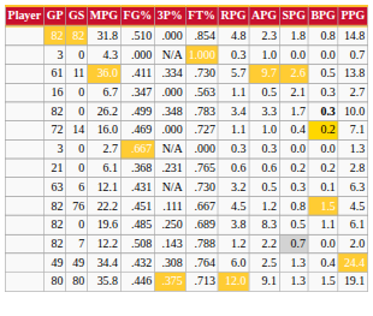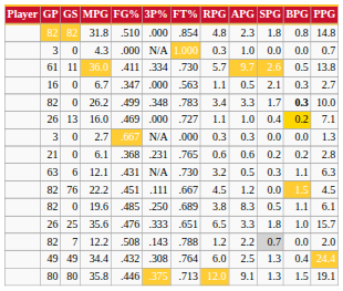 <table class="wikitable sortable" style="text-align:right;">
 <tr>
 <th style="background:#C8102E; color:#FFFFFF; border-top:#FFC72C 3px solid; border-bottom:#FFC72C 3px solid;">Player</th>
 <th style="background:#C8102E; color:#FFFFFF; border-top:#FFC72C 3px solid; border-bottom:#FFC72C 3px solid;">GP</th>
 <th style="background:#C8102E; color:#FFFFFF; border-top:#FFC72C 3px solid; border-bottom:#FFC72C 3px solid;">GS</th>
 <th style="background:#C8102E; color:#FFFFFF; border-top:#FFC72C 3px solid; border-bottom:#FFC72C 3px solid;">MPG</th>
 <th style="background:#C8102E; color:#FFFFFF; border-top:#FFC72C 3px solid; border-bottom:#FFC72C 3px solid;">FG%</th>
 <th style="background:#C8102E; color:#FFFFFF; border-top:#FFC72C 3px solid; border-bottom:#FFC72C 3px solid;">3P%</th>
 <th style="background:#C8102E; color:#FFFFFF; border-top:#FFC72C 3px solid; border-bottom:#FFC72C 3px solid;">FT%</th>
 <th style="background:#C8102E; color:#FFFFFF; border-top:#FFC72C 3px solid; border-bottom:#FFC72C 3px solid;">RPG</th>
 <th style="background:#C8102E; color:#FFFFFF; border-top:#FFC72C 3px solid; border-bottom:#FFC72C 3px solid;">APG</th>
 <th style="background:#C8102E; color:#FFFFFF; border-top:#FFC72C 3px solid; border-bottom:#FFC72C 3px solid;">SPG</th>
 <th style="background:#C8102E; color:#FFFFFF; border-top:#FFC72C 3px solid; border-bottom:#FFC72C 3px solid;">BPG</th>
 <th style="background:#C8102E; color:#FFFFFF; border-top:#FFC72C 3px solid; border-bottom:#FFC72C 3px solid;">PPG</th>
 </tr>
 <tr align="center" bgcolor="">
 </tr>
 <tr>
 <td><strong></strong></td>
 <td style="background:#FC3;color:white;">82</td>
 <td style="background:#FC3;color:white;">82</td>
 <td>31.8</td>
 <td>.510</td>
 <td>.000</td>
 <td>.854</td>
 <td>4.8</td>
 <td>2.3</td>
 <td>1.8</td>
 <td>0.8</td>
 <td>14.8</td>
 </tr>
 <tr align="center" bgcolor="">
 </tr>
 <tr>
 <td></td>
 <td>3</td>
 <td>0</td>
 <td>4.3</td>
 <td>.000</td>
 <td>N/A</td>
 <td style="background:#FC3;color:white;">1.000</td>
 <td>0.3</td>
 <td>1.0</td>
 <td>0.0</td>
 <td>0.0</td>
 <td>0.7</td>
 </tr>
 <tr align="center" bgcolor="">
 </tr>
 <tr>
 <td><strong></strong></td>
 <td>61</td>
 <td>11</td>
 <td style="background:#FC3;color:white;">36.0</td>
 <td>.411</td>
 <td>.334</td>
 <td>.730</td>
 <td>5.7</td>
 <td style="background:#FC3;color:white;">9.7</td>
 <td style="background:#FC3;color:white;">2.6</td>
 <td>0.5</td>
 <td>13.8</td>
 </tr>
 <tr align="center" bgcolor="">
 </tr>
 <tr>
 <td></td>
 <td>16</td>
 <td>0</td>
 <td>6.7</td>
 <td>.347</td>
 <td>.000</td>
 <td>.563</td>
 <td>1.1</td>
 <td>0.5</td>
 <td>2.1</td>
 <td>0.3</td>
 <td>2.7</td>
 </tr>
 <tr align="center" bgcolor="">
 </tr>
 <tr>
 <td></td>
 <td>82</td>
 <td>0</td>
 <td>26.2</td>
 <td>.499</td>
 <td>.348</td>
 <td>.783</td>
 <td>3.4</td>
 <td>3.3</td>
 <td>1.7</td>
 <td><strong>0.3</strong></td>
 <td>10.0</td>
 </tr>
 <tr align="center" bgcolor="">
 </tr>
 <tr>
 <td></td>
-<td>72</td>
-<td>14</td>
+<td>26</td>
+<td>13</td>
 <td>16.0</td>
 <td>.469</td>
 <td>.000</td>
 <td>.727</td>
 <td>1.1</td>
 <td>1.0</td>
 <td>0.4</td>
 <td style="background: gold;">0.2</td>
 <td>7.1</td>
 </tr>
 <tr align="center" bgcolor="">
 </tr>
 <tr>
 <td></td>
 <td>3</td>
 <td>0</td>
 <td>2.7</td>
 <td style="background:#FC3;color:white;">.667</td>
 <td>N/A</td>
 <td>.000</td>
 <td>0.3</td>
 <td>0.3</td>
 <td>0.0</td>
 <td>0.0</td>
 <td>1.3</td>
 </tr>
 <tr align="center" bgcolor="">
 </tr>
 <tr>
 <td></td>
 <td>21</td>
 <td>0</td>
 <td>6.1</td>
 <td>.368</td>
 <td>.231</td>
 <td>.765</td>
 <td>0.6</td>
 <td>0.6</td>
 <td>0.2</td>
 <td>0.2</td>
 <td>2.8</td>
 </tr>
 <tr align="center" bgcolor="">
 </tr>
 <tr>
 <td></td>
 <td>63</td>
 <td>6</td>
 <td>12.1</td>
 <td>.431</td>
 <td>N/A</td>
 <td>.730</td>
 <td>3.2</td>
 <td>0.5</td>
 <td>0.3</td>
-<td>0.1</td>
+<td>1.1</td>
 <td>6.3</td>
 </tr>
 <tr align="center" bgcolor="">
 </tr>
 <tr>
 <td><strong></strong></td>
 <td>82</td>
 <td>76</td>
 <td>22.2</td>
 <td>.451</td>
 <td>.111</td>
 <td>.667</td>
 <td>4.5</td>
 <td>1.2</td>
-<td>0.8</td>
+<td>0.0</td>
 <td style="background:#FC3;color:white;">1.5</td>
 <td>4.5</td>
 </tr>
 <tr align="center" bgcolor="">
 </tr>
 <tr>
 <td></td>
 <td>82</td>
 <td>0</td>
 <td>19.6</td>
 <td>.485</td>
 <td>.250</td>
 <td>.689</td>
 <td>3.8</td>
 <td>8.3</td>
 <td>0.5</td>
 <td>1.1</td>
 <td>6.1</td>
 </tr>
 <tr align="center" bgcolor="">
+</tr>
+<tr>
+<td><strong></strong></td>
+<td>26</td>
+<td>25</td>
+<td>35.6</td>
+<td>.476</td>
+<td>.333</td>
+<td>.651</td>
+<td>6.5</td>
+<td>3.3</td>
+<td>1.8</td>
+<td>1.0</td>
+<td>15.7</td>
 </tr>
 <tr align="center" bgcolor="">
 </tr>
 <tr>
 <td></td>
 <td>82</td>
 <td>7</td>
 <td>12.2</td>
 <td>.508</td>
 <td>.143</td>
 <td>.788</td>
 <td>1.2</td>
 <td>2.2</td>
 <td style="background: lightgrey;">0.7</td>
 <td>0.0</td>
 <td>2.0</td>
 </tr>
 <tr align="center" bgcolor="">
 </tr>
 <tr>
 <td></td>
 <td>49</td>
 <td>49</td>
 <td>34.4</td>
 <td>.432</td>
 <td>.308</td>
 <td>.764</td>
 <td>6.0</td>
 <td>2.5</td>
 <td>1.3</td>
 <td>0.4</td>
 <td style="background:#FC3;color:white;">24.4</td>
 </tr>
 <tr>
 <td><strong></strong></td>
 <td>80</td>
 <td>80</td>
 <td>35.8</td>
 <td>.446</td>
 <td style="background:#FC3;color:white;">.375</td>
 <td>.713</td>
 <td style="background:#FC3;color:white;">12.0</td>
 <td>9.1</td>
 <td>1.3</td>
 <td>1.5</td>
 <td>19.1</td>
 </tr>
 </table>
